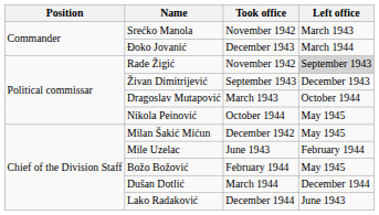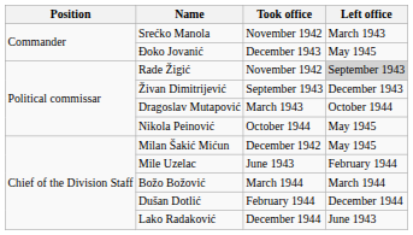 <table class="wikitable">
 <tr>
 <th>Position</th>
 <th>Name</th>
 <th>Took office</th>
 <th>Left office</th>
 </tr>
 <tr>
 <td rowspan="2">Commander</td>
 <td>Srećko Manola</td>
 <td>November 1942</td>
 <td>March 1943</td>
 </tr>
 <tr>
 <td>Đoko Jovanić</td>
 <td>December 1943</td>
-<td>March 1944</td>
+<td>May 1945</td>
 </tr>
 <tr>
 <td rowspan="4">Political commissar</td>
 <td>Rade Žigić</td>
 <td>November 1942</td>
 <td style="background: lightgrey;">September 1943</td>
 </tr>
 <tr>
 <td>Živan Dimitrijević</td>
 <td>September 1943</td>
 <td>December 1943</td>
 </tr>
 <tr>
 <td>Dragoslav Mutapović</td>
 <td>March 1943</td>
 <td>October 1944</td>
 </tr>
 <tr>
 <td>Nikola Peinović</td>
 <td>October 1944</td>
 <td>May 1945</td>
 </tr>
 <tr>
 <td rowspan="5">Chief of the Division Staff</td>
 <td>Milan Šakić Mićun</td>
 <td>December 1942</td>
 <td>May 1945</td>
 </tr>
 <tr>
 <td>Mile Uzelac</td>
 <td>June 1943</td>
 <td>February 1944</td>
 </tr>
 <tr>
 <td>Božo Božović</td>
-<td>February 1944</td>
-<td>May 1945</td>
+<td>March 1944</td>
+<td>March 1944</td>
 </tr>
 <tr>
 <td>Dušan Dotlić</td>
-<td>March 1944</td>
+<td>February 1944</td>
 <td>December 1944</td>
 </tr>
 <tr>
 <td>Lako Radaković</td>
 <td>December 1944</td>
 <td>June 1943</td>
 </tr>
 </table>
